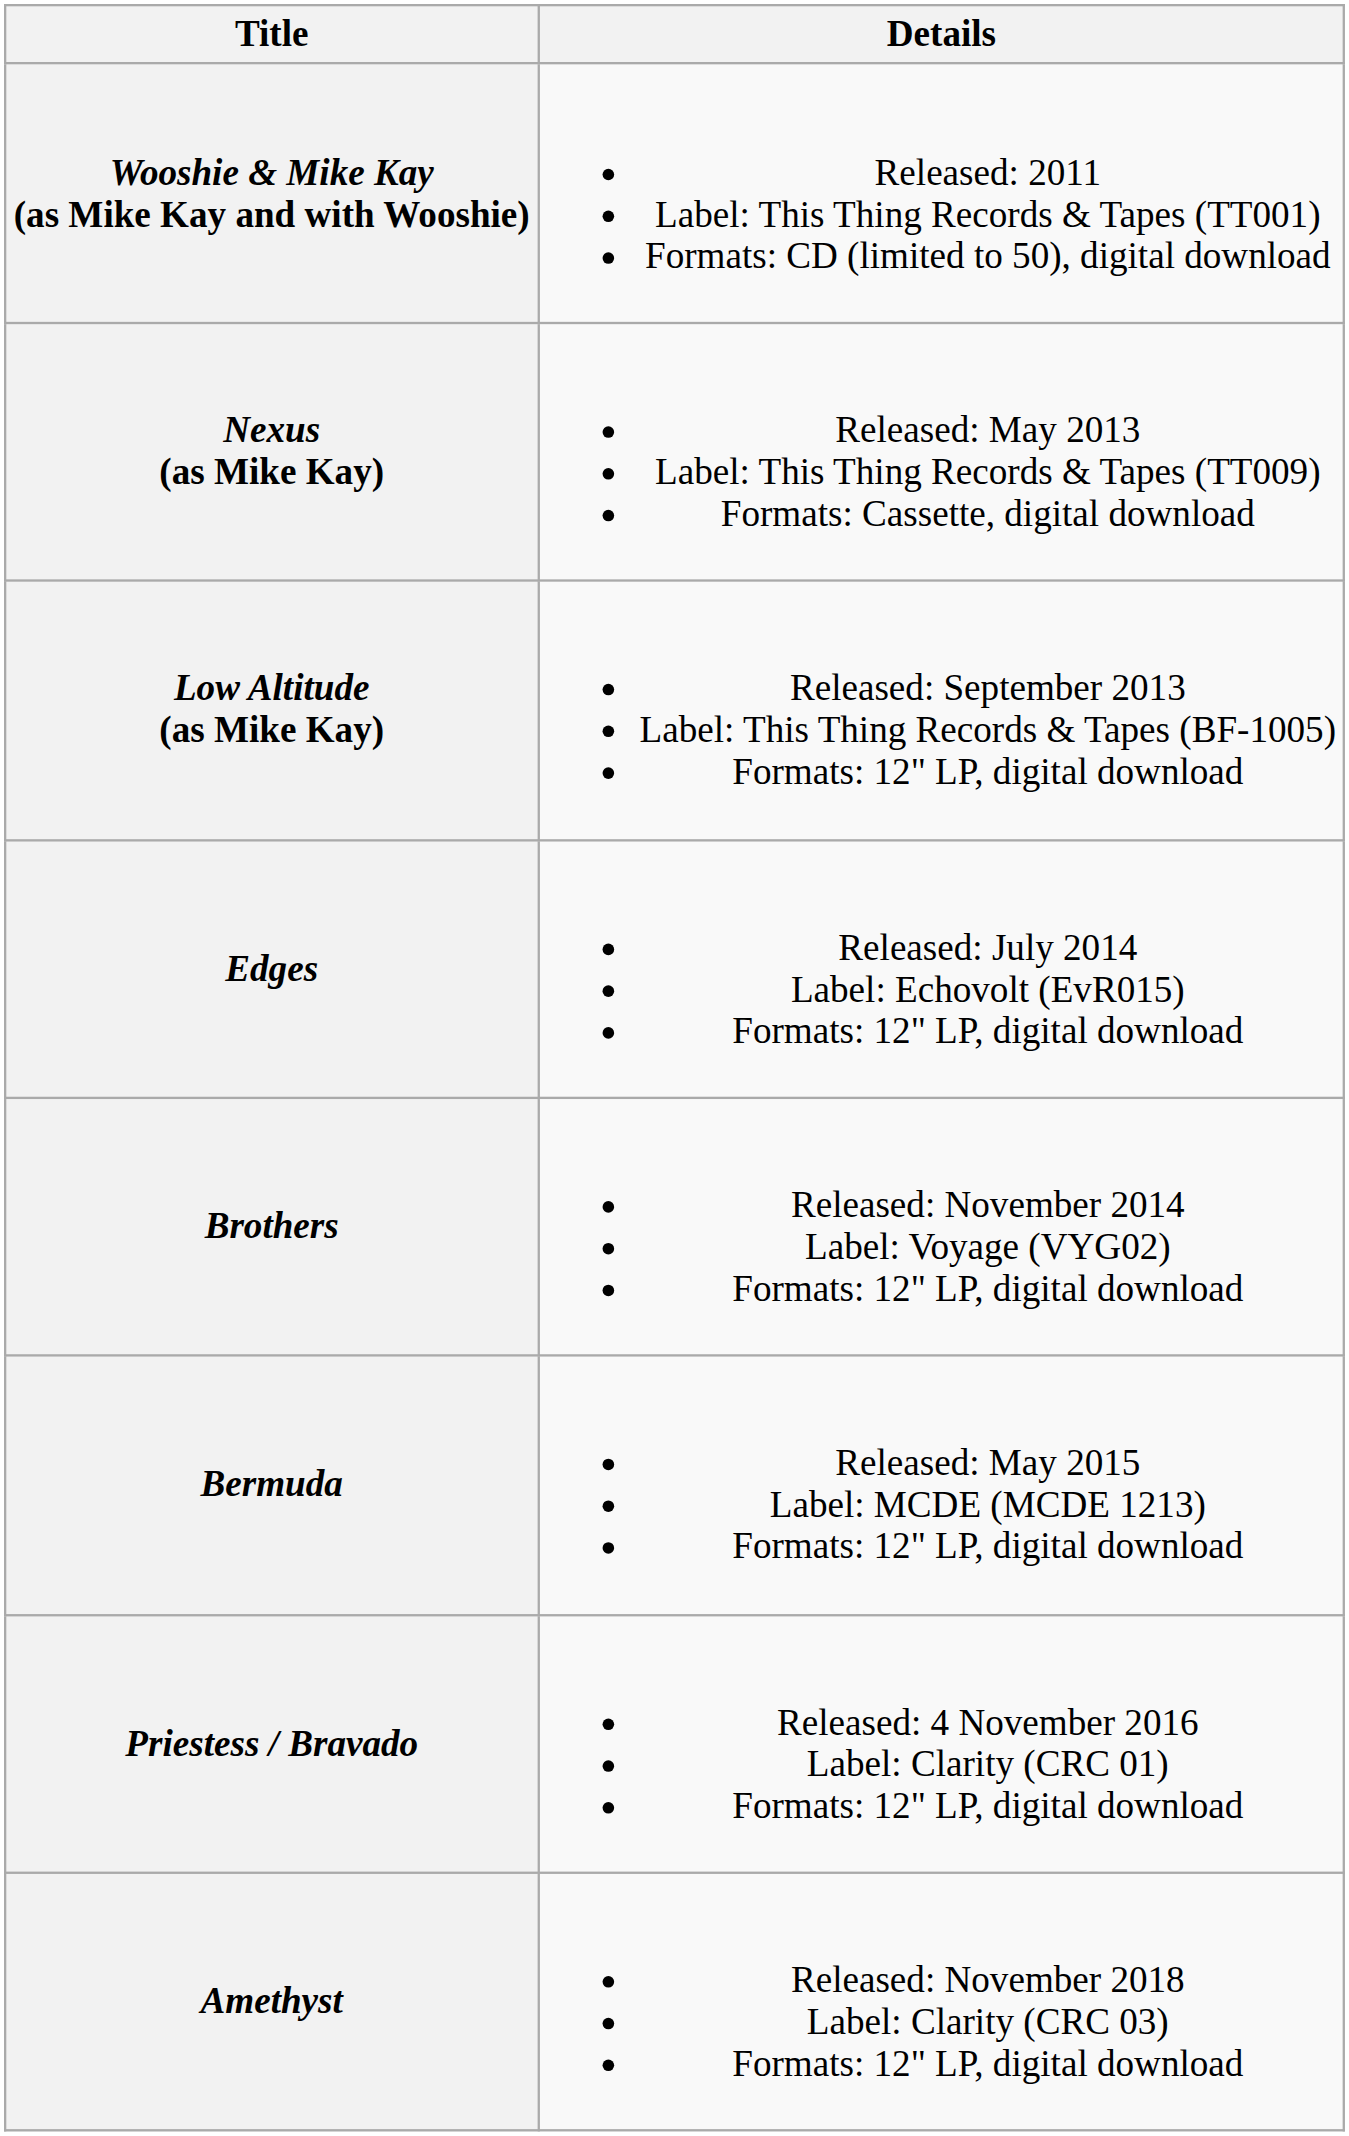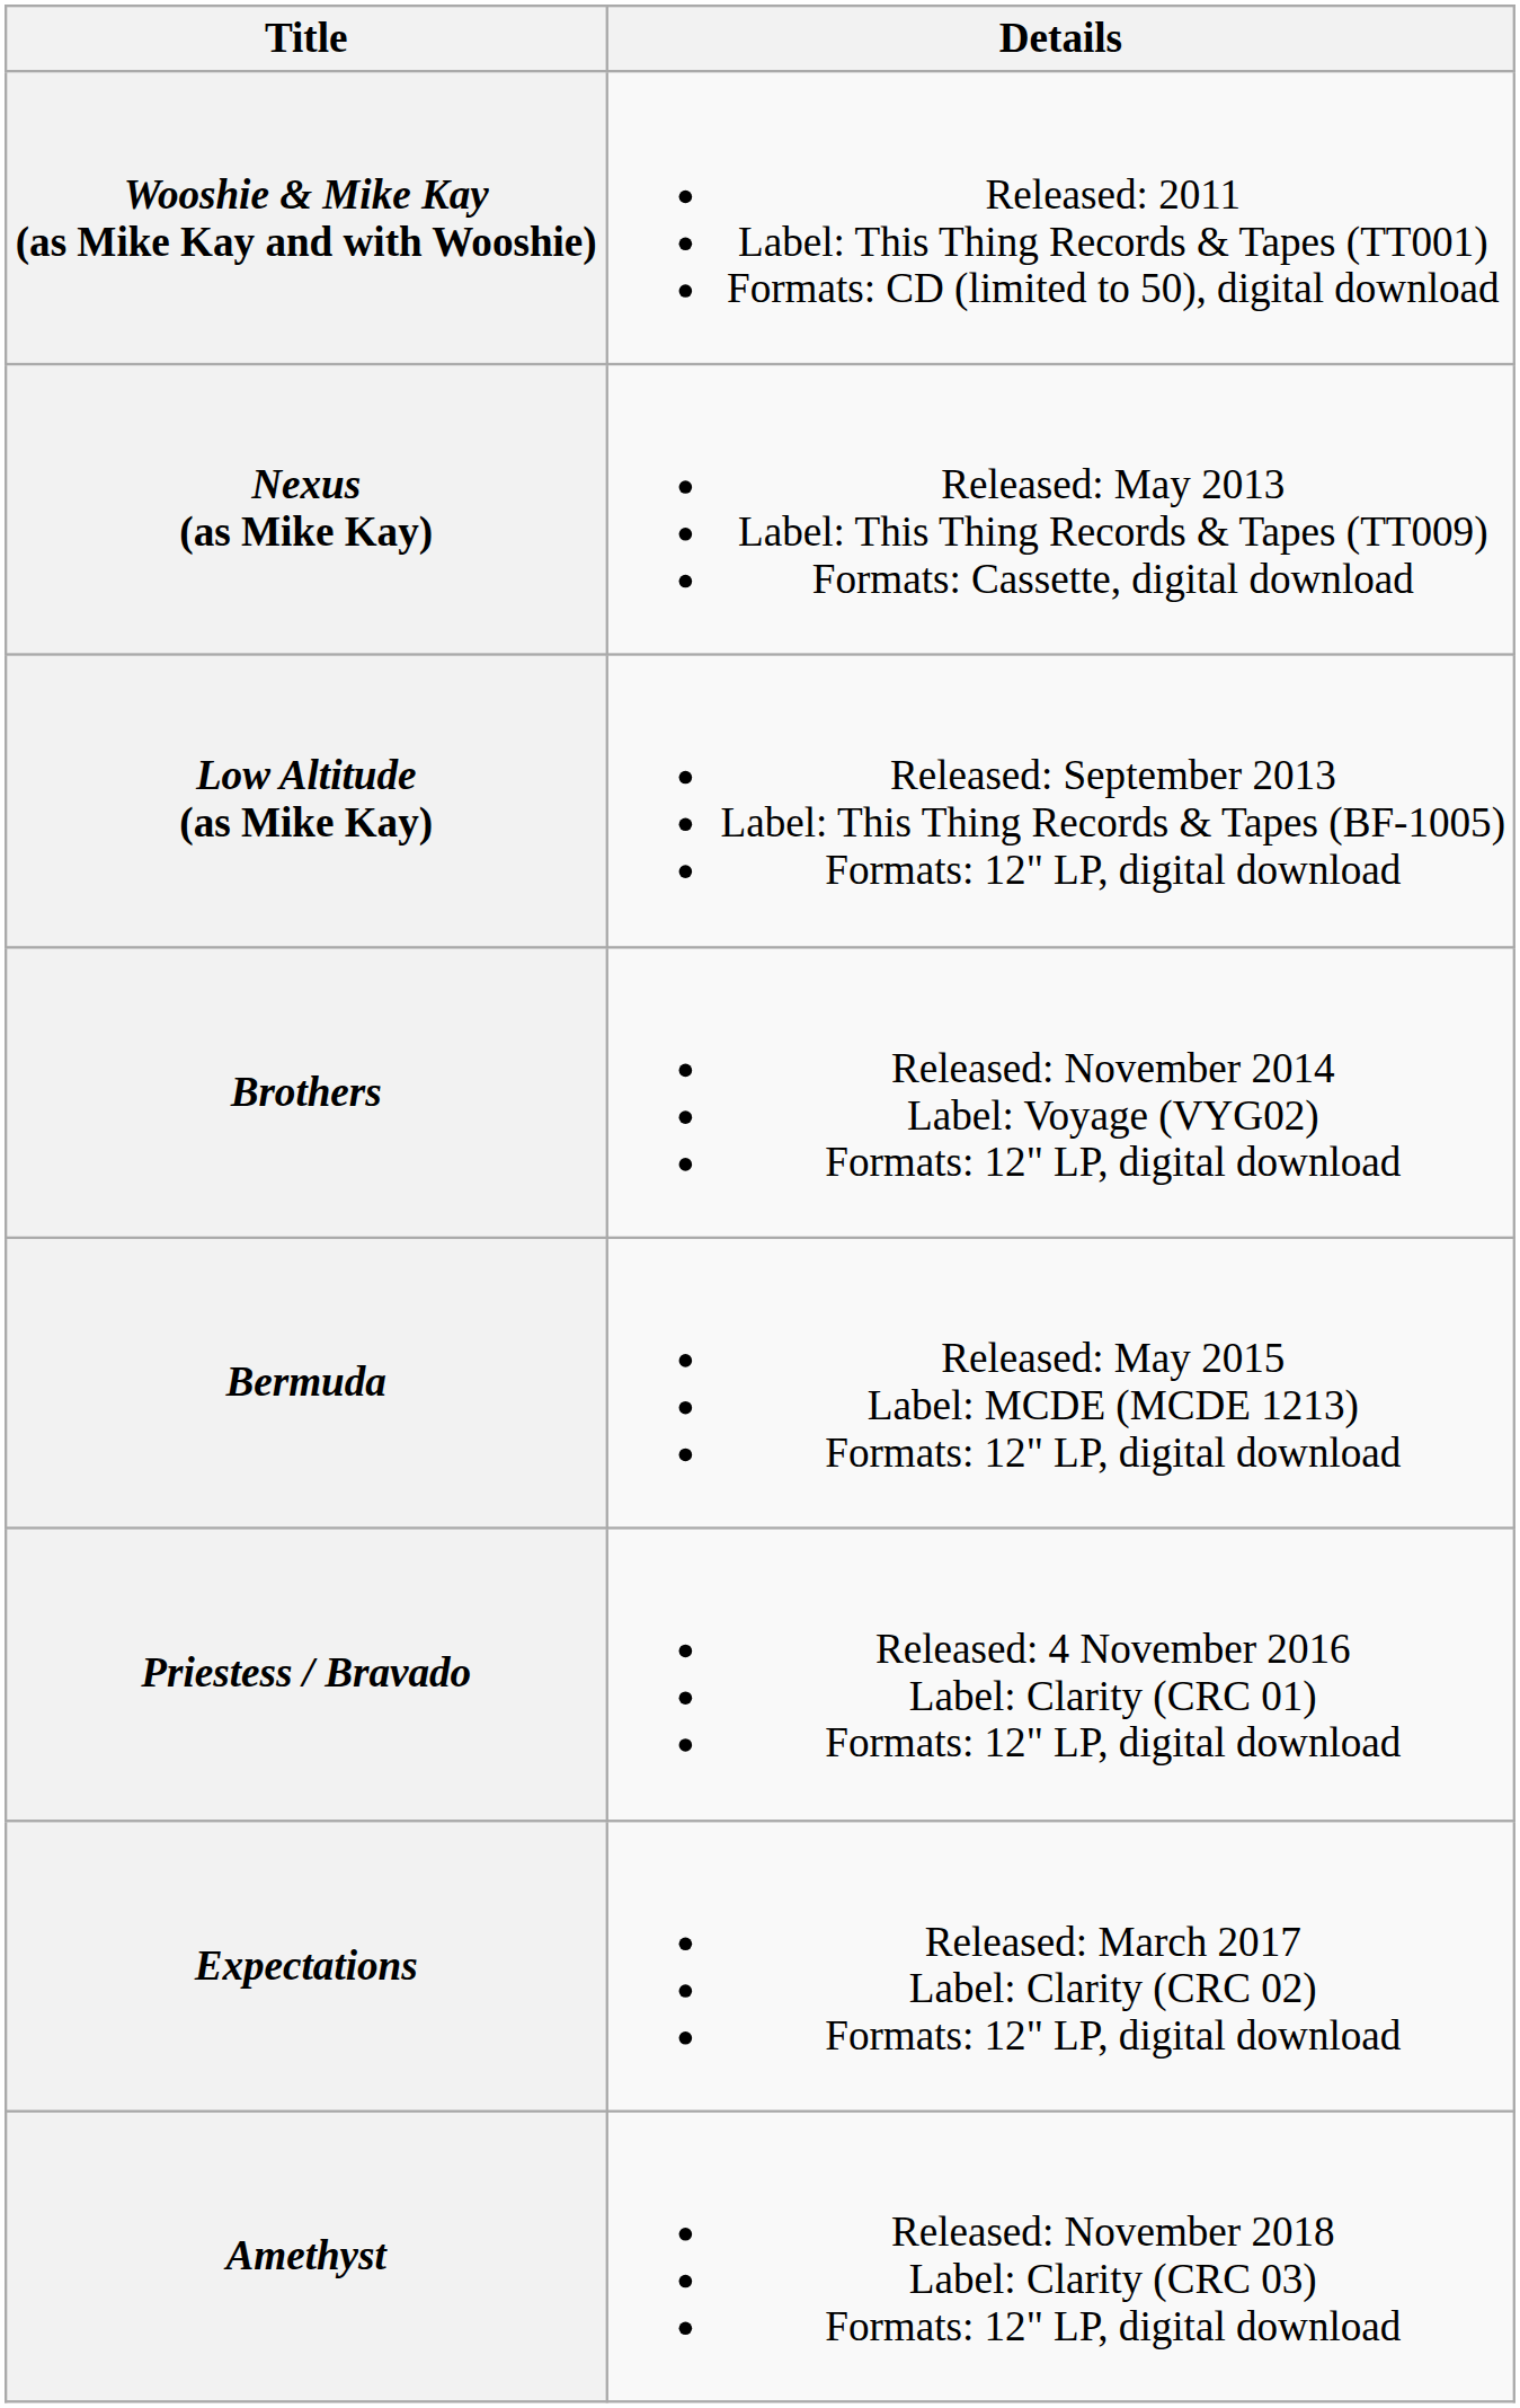 <table class="wikitable plainrowheaders" style="text-align:center;">
 <tr>
 <th>Title</th>
 <th>Details</th>
 </tr>
 <tr>
 <th scope="row"><em>Wooshie & Mike Kay</em> <br> (as Mike Kay and with Wooshie)</th>
 <td><br><ul><li>Released: 2011</li><li>Label: This Thing Records & Tapes (TT001)</li><li>Formats: CD (limited to 50), digital download</li></ul></td>
 </tr>
 <tr>
 <th scope="row"><em>Nexus</em> <br> (as Mike Kay)</th>
 <td><br><ul><li>Released: May 2013</li><li>Label: This Thing Records & Tapes (TT009)</li><li>Formats: Cassette, digital download</li></ul></td>
 </tr>
 <tr>
 <th scope="row"><em>Low Altitude</em> <br> (as Mike Kay)</th>
 <td><br><ul><li>Released: September 2013</li><li>Label: This Thing Records & Tapes (BF-1005)</li><li>Formats: 12" LP, digital download</li></ul></td>
 </tr>
 <tr>
-<th scope="row"><em>Edges</em></th>
-<td><br><ul><li>Released: July 2014</li><li>Label: Echovolt (EvR015)</li><li>Formats: 12" LP, digital download</li></ul></td>
-</tr>
-<tr>
 <th scope="row"><em>Brothers</em></th>
 <td><br><ul><li>Released: November 2014</li><li>Label: Voyage (VYG02)</li><li>Formats: 12" LP, digital download</li></ul></td>
 </tr>
 <tr>
 <th scope="row"><em>Bermuda</em></th>
 <td><br><ul><li>Released: May 2015</li><li>Label: MCDE (MCDE 1213)</li><li>Formats: 12" LP, digital download</li></ul></td>
 </tr>
 <tr>
 <th scope="row"><em>Priestess / Bravado</em></th>
 <td><br><ul><li>Released: 4 November 2016</li><li>Label: Clarity (CRC 01)</li><li>Formats: 12" LP, digital download</li></ul></td>
 </tr>
 <tr>
+<th scope="row"><em>Expectations</em></th>
+<td><br><ul><li>Released: March 2017</li><li>Label: Clarity (CRC 02)</li><li>Formats: 12" LP, digital download</li></ul></td>
+</tr>
+<tr>
 <th scope="row"><em>Amethyst</em></th>
 <td><br><ul><li>Released: November 2018</li><li>Label: Clarity (CRC 03)</li><li>Formats: 12" LP, digital download</li></ul></td>
 </tr>
 </table>
